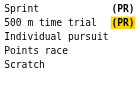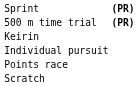 <table>
 <tr>
 <td>Sprint</td>
 <td> <strong>(PR)</strong></td>
 <td></td>
 <td></td>
 </tr>
 <tr>
 <td>500 m time trial</td>
-<td style="background: gold;"> <strong>(PR)</strong></td>
+<td> <strong>(PR)</strong></td>
+<td></td>
+<td></td>
+</tr>
+<tr>
+<td>Keirin</td>
+<td></td>
 <td></td>
 <td></td>
 </tr>
 <tr>
 <td>Individual pursuit</td>
 <td></td>
 <td></td>
 <td></td>
 </tr>
 <tr>
 <td>Points race</td>
 <td></td>
 <td></td>
 <td></td>
 </tr>
 <tr>
 <td>Scratch</td>
 <td></td>
 <td></td>
 <td></td>
 </tr>
 </table>
